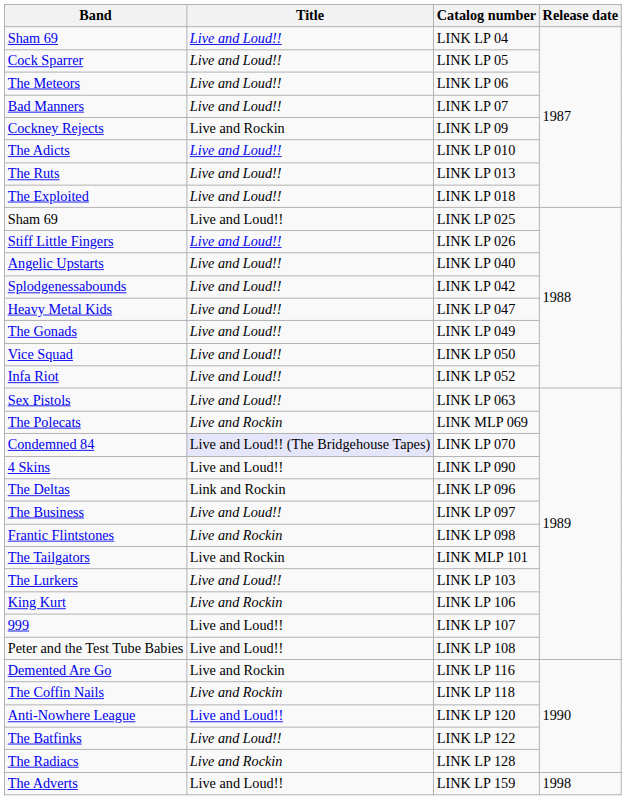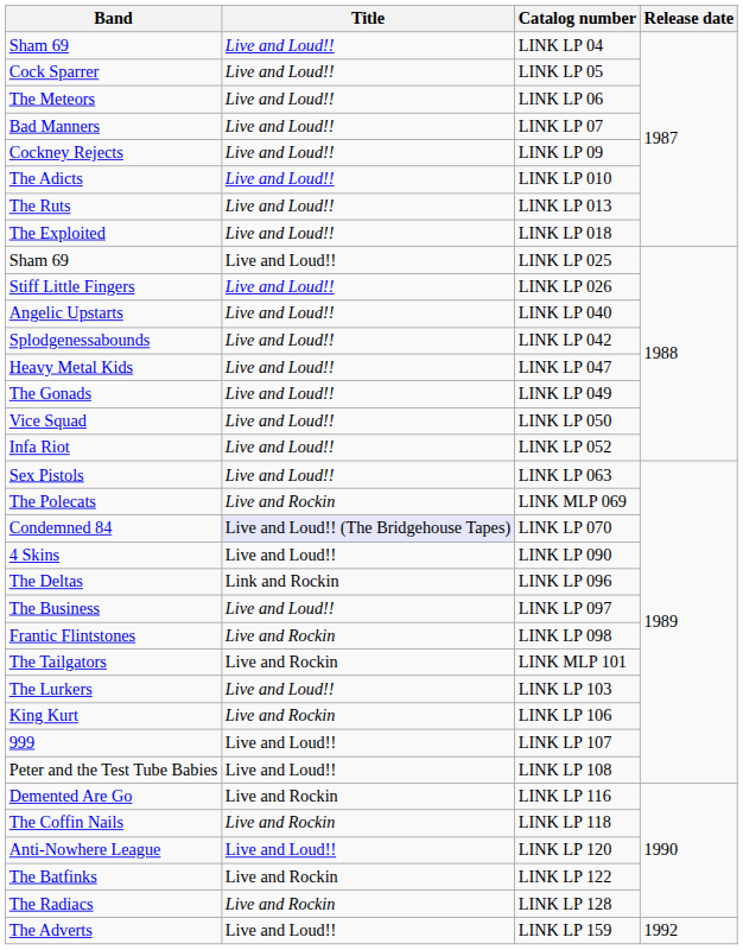 <table class="wikitable">
 <tr>
 <th>Band</th>
 <th>Title</th>
 <th>Catalog number</th>
 <th>Release date</th>
 </tr>
 <tr>
 <td><a href='#'>Sham 69</a></td>
 <td><em><a href='#'>Live and Loud!!</a></em></td>
 <td>LINK LP 04</td>
 <td rowspan="8">1987</td>
 </tr>
 <tr>
 <td><a href='#'>Cock Sparrer</a></td>
 <td><em>Live and Loud!!</em></td>
 <td>LINK LP 05</td>
 </tr>
 <tr>
 <td><a href='#'>The Meteors</a></td>
 <td><em>Live and Loud!!</em></td>
 <td>LINK LP 06</td>
 </tr>
 <tr>
 <td><a href='#'>Bad Manners</a></td>
 <td><em>Live and Loud!!</em></td>
 <td>LINK LP 07</td>
 </tr>
 <tr>
 <td><a href='#'>Cockney Rejects</a></td>
-<td></em>Live and Rockin</strong></td>
+<td><em>Live and Loud!!</em></td>
 <td>LINK LP 09</td>
 </tr>
 <tr>
 <td><a href='#'>The Adicts</a></td>
 <td><em><a href='#'>Live and Loud!!</a></em></td>
 <td>LINK LP 010</td>
 </tr>
 <tr>
 <td><a href='#'>The Ruts</a></td>
 <td><em>Live and Loud!!</em></td>
 <td>LINK LP 013</td>
 </tr>
 <tr>
 <td><a href='#'>The Exploited</a></td>
 <td><em>Live and Loud!!</em></td>
 <td>LINK LP 018</td>
 </tr>
 <tr>
 <td>Sham 69</td>
 <td></em>Live and Loud!!<em></td>
 <td>LINK LP 025</td>
 <td rowspan="8">1988</td>
 </tr>
 <tr>
 <td><a href='#'>Stiff Little Fingers</a></td>
 <td><em><a href='#'>Live and Loud!!</a></em></td>
 <td>LINK LP 026</td>
 </tr>
 <tr>
 <td><a href='#'>Angelic Upstarts</a></td>
 <td><em>Live and Loud!!</em></td>
 <td>LINK LP 040</td>
 </tr>
 <tr>
 <td><a href='#'>Splodgenessabounds</a></td>
 <td><em>Live and Loud!!</em></td>
 <td>LINK LP 042</td>
 </tr>
 <tr>
 <td><a href='#'>Heavy Metal Kids</a></td>
 <td><em>Live and Loud!!</em></td>
 <td>LINK LP 047</td>
 </tr>
 <tr>
 <td><a href='#'>The Gonads</a></td>
 <td><em>Live and Loud!!</em></td>
 <td>LINK LP 049</td>
 </tr>
 <tr>
 <td><a href='#'>Vice Squad</a></td>
 <td><em>Live and Loud!!</em></td>
 <td>LINK LP 050</td>
 </tr>
 <tr>
 <td><a href='#'>Infa Riot</a></td>
 <td><em>Live and Loud!!</em></td>
 <td>LINK LP 052</td>
 </tr>
 <tr>
 <td><a href='#'>Sex Pistols</a></td>
 <td><em>Live and Loud!!</em></td>
 <td>LINK LP 063</td>
 <td rowspan="12">1989</td>
 </tr>
 <tr>
 <td><a href='#'>The Polecats</a></td>
 <td><em>Live and Rockin<strong></td>
 <td>LINK MLP 069</td>
 </tr>
 <tr>
 <td><a href='#'>Condemned 84</a></td>
 <td style="background: lavender;"></em>Live and Loud!! (The Bridgehouse Tapes)<em></td>
 <td>LINK LP 070</td>
 </tr>
 <tr>
 <td><a href='#'>4 Skins</a></td>
 <td></em>Live and Loud!!<em></td>
 <td>LINK LP 090</td>
 </tr>
 <tr>
 <td><a href='#'>The Deltas</a></td>
 <td></em>Link and Rockin</strong></td>
 <td>LINK LP 096</td>
 </tr>
 <tr>
 <td><a href='#'>The Business</a></td>
 <td><em>Live and Loud!!</em></td>
 <td>LINK LP 097</td>
 </tr>
 <tr>
 <td><a href='#'>Frantic Flintstones</a></td>
 <td><em>Live and Rockin<strong></td>
 <td>LINK LP 098</td>
 </tr>
 <tr>
 <td><a href='#'>The Tailgators</a></td>
 <td></em>Live and Rockin</strong></td>
 <td>LINK MLP 101</td>
 </tr>
 <tr>
 <td><a href='#'>The Lurkers</a></td>
 <td><em>Live and Loud!!</em></td>
 <td>LINK LP 103</td>
 </tr>
 <tr>
 <td><a href='#'>King Kurt</a></td>
 <td><em>Live and Rockin<strong></td>
 <td>LINK LP 106</td>
 </tr>
 <tr>
 <td><a href='#'>999</a></td>
 <td></em>Live and Loud!!<em></td>
 <td>LINK LP 107</td>
 </tr>
 <tr>
 <td>Peter and the Test Tube Babies</td>
 <td></em>Live and Loud!!<em></td>
 <td>LINK LP 108</td>
 </tr>
 <tr>
 <td><a href='#'>Demented Are Go</a></td>
 <td></em>Live and Rockin</strong></td>
 <td>LINK LP 116</td>
 <td rowspan="5">1990</td>
 </tr>
 <tr>
 <td><a href='#'>The Coffin Nails</a></td>
 <td><em>Live and Rockin<strong></td>
 <td>LINK LP 118</td>
 </tr>
 <tr>
 <td><a href='#'>Anti-Nowhere League</a></td>
 <td></em><a href='#'>Live and Loud!!</a><em></td>
 <td>LINK LP 120</td>
 </tr>
 <tr>
 <td><a href='#'>The Batfinks</a></td>
-<td><em>Live and Loud!!</em></td>
+<td></em>Live and Rockin</strong></td>
 <td>LINK LP 122</td>
 </tr>
 <tr>
 <td><a href='#'>The Radiacs</a></td>
 <td><em>Live and Rockin<strong></td>
 <td>LINK LP 128</td>
 </tr>
 <tr>
 <td><a href='#'>The Adverts</a></td>
 <td></em>Live and Loud!!<em></td>
 <td>LINK LP 159</td>
-<td>1998</td>
+<td>1992</td>
 </tr>
 </table>
